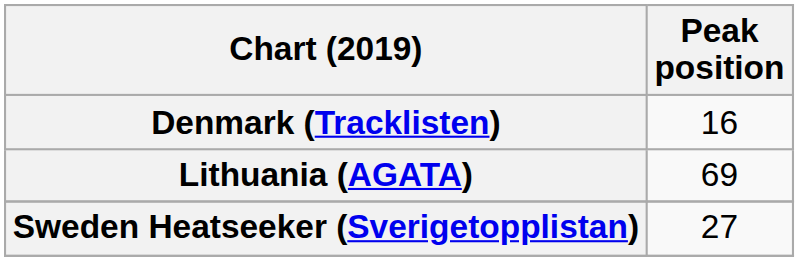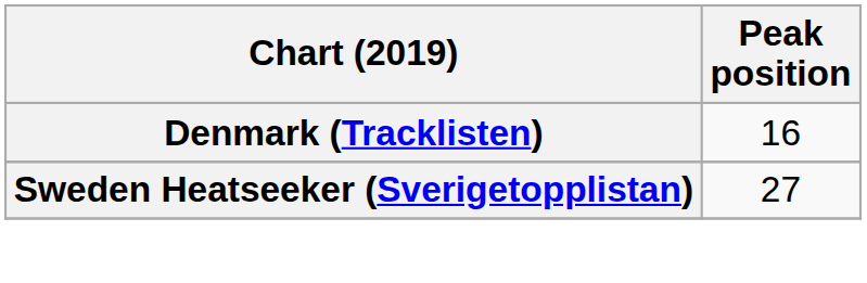 <table class="wikitable sortable plainrowheaders" style="text-align:center">
 <tr>
 <th scope="col">Chart (2019)</th>
 <th scope="col">Peak<br>position</th>
 </tr>
 <tr>
 <th scope="row">Denmark (<a href='#'>Tracklisten</a>)</th>
 <td>16</td>
 </tr>
 <tr>
-<th scope="row">Lithuania (<a href='#'>AGATA</a>)</th>
-<td>69</td>
-</tr>
-<tr>
 </tr>
 <tr>
 <th scope="row">Sweden Heatseeker (<a href='#'>Sverigetopplistan</a>)</th>
 <td>27</td>
 </tr>
 <tr>
 </tr>
 </table>
